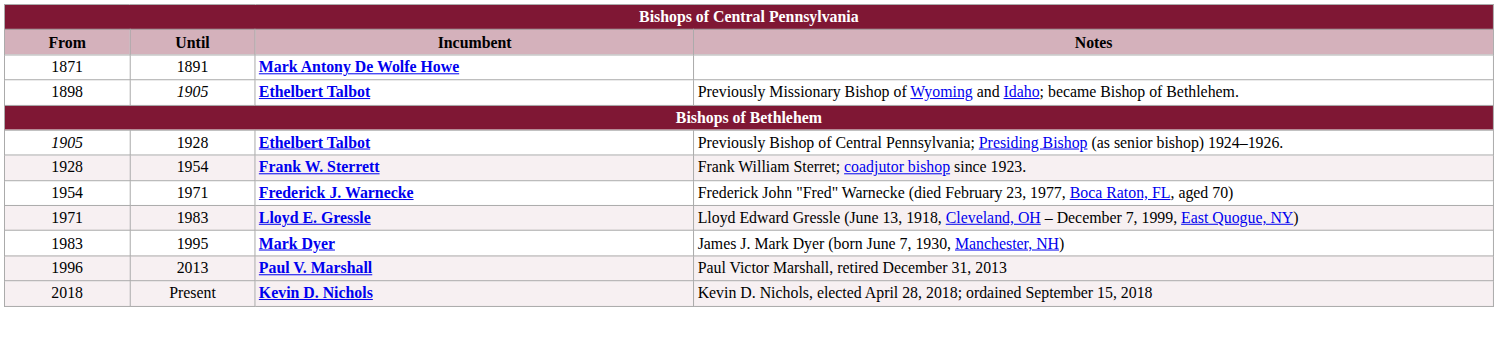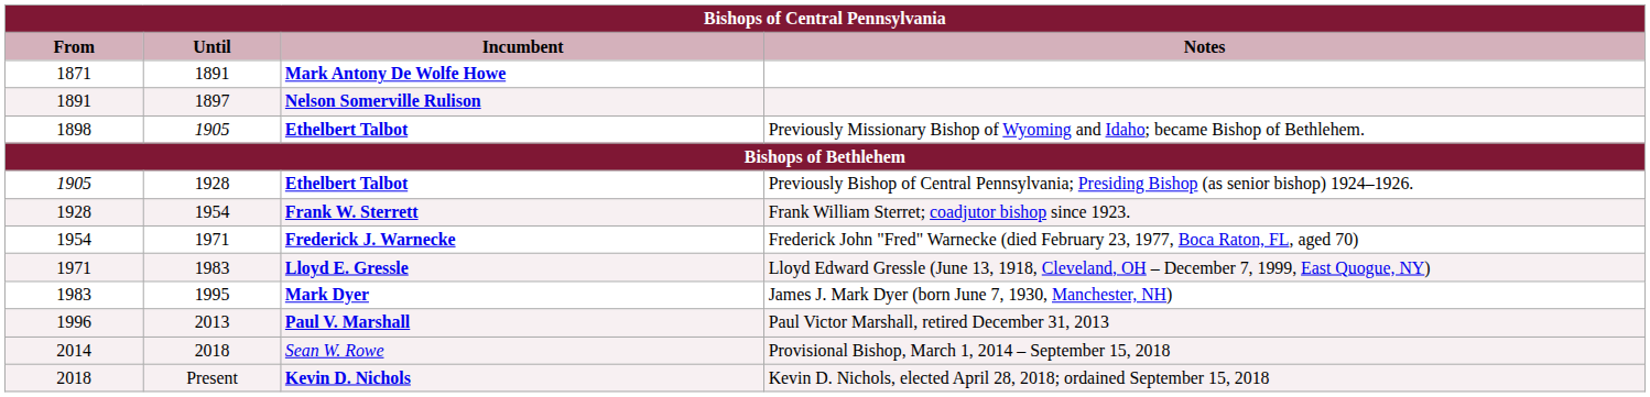 <table class="wikitable" style="width: 95%;">
 <tr>
 <th colspan="4" style="background-color: #7F1734; color: white;">Bishops of Central Pennsylvania</th>
 </tr>
 <tr>
 <th style="background-color: #D4B1BB; width: 8%;">From</th>
 <th style="background-color: #D4B1BB; width: 8%;">Until</th>
 <th style="background-color: #D4B1BB; width: 28%;">Incumbent</th>
 <th style="background-color: #D4B1BB; width: 51%;">Notes</th>
 </tr>
 <tr valign="top" style="background-color: white;">
 <td style="text-align: center;">1871</td>
 <td style="text-align: center;">1891</td>
 <td><strong><a href='#'>Mark Antony De Wolfe Howe</a></strong></td>
+<td></td>
+</tr>
+<tr valign="top" style="background-color: #F7F0F2;">
+<td style="text-align: center;">1891</td>
+<td style="text-align: center;">1897</td>
+<td><strong><a href='#'>Nelson Somerville Rulison</a></strong></td>
 <td></td>
 </tr>
 <tr valign="top" style="background-color: white;">
 <td style="text-align: center;">1898</td>
 <td style="text-align: center;"><em>1905</em></td>
 <td><strong><a href='#'>Ethelbert Talbot</a></strong></td>
 <td>Previously Missionary Bishop of <a href='#'>Wyoming</a> and <a href='#'>Idaho</a>; became Bishop of Bethlehem.</td>
 </tr>
 <tr>
 <th colspan="4" style="background-color: #7F1734; color: white;">Bishops of Bethlehem</th>
 </tr>
 <tr valign="top" style="background-color: white;">
 <td style="text-align: center;"><em>1905</em></td>
 <td style="text-align: center;">1928</td>
 <td><strong><a href='#'>Ethelbert Talbot</a></strong></td>
 <td>Previously Bishop of Central Pennsylvania; <a href='#'>Presiding Bishop</a> (as senior bishop) 1924–1926.</td>
 </tr>
 <tr valign="top" style="background-color: #F7F0F2;">
 <td style="text-align: center;">1928</td>
 <td style="text-align: center;">1954</td>
 <td><strong><a href='#'>Frank W. Sterrett</a></strong></td>
 <td>Frank William Sterret; <a href='#'>coadjutor bishop</a> since 1923.</td>
 </tr>
 <tr valign="top" style="background-color: white;">
 <td style="text-align: center;">1954</td>
 <td style="text-align: center;">1971</td>
 <td><strong><a href='#'>Frederick J. Warnecke</a></strong></td>
 <td>Frederick John "Fred" Warnecke (died February 23, 1977, <a href='#'>Boca Raton, FL</a>, aged 70)</td>
 </tr>
 <tr valign="top" style="background-color: #F7F0F2;">
 <td style="text-align: center;">1971</td>
 <td style="text-align: center;">1983</td>
 <td><strong><a href='#'>Lloyd E. Gressle</a></strong></td>
 <td>Lloyd Edward Gressle (June 13, 1918, <a href='#'>Cleveland, OH</a> – December 7, 1999, <a href='#'>East Quogue, NY</a>)</td>
 </tr>
 <tr valign="top" style="background-color: white;">
 <td style="text-align: center;">1983</td>
 <td style="text-align: center;">1995</td>
 <td><strong><a href='#'>Mark Dyer</a></strong></td>
 <td>James J. Mark Dyer (born June 7, 1930, <a href='#'>Manchester, NH</a>)</td>
 </tr>
 <tr valign="top" style="background-color: #F7F0F2;">
 <td style="text-align: center;">1996</td>
 <td style="text-align: center;">2013</td>
 <td><strong><a href='#'>Paul V. Marshall</a></strong></td>
 <td>Paul Victor Marshall, retired December 31, 2013</td>
 </tr>
 <tr valign="top" style="background-color: #F7F0F2;">
+<td style="text-align: center;">2014</td>
+<td style="text-align: center;">2018</td>
+<td><em><a href='#'>Sean W. Rowe</a></em></td>
+<td>Provisional Bishop, March 1, 2014 – September 15, 2018</td>
+</tr>
+<tr valign="top" style="background-color: #F7F0F2;">
 <td style="text-align: center;">2018</td>
 <td style="text-align: center;">Present</td>
 <td><strong><a href='#'>Kevin D. Nichols</a></strong></td>
 <td>Kevin D. Nichols, elected April 28, 2018; ordained September 15, 2018 </td>
 </tr>
 </table>
